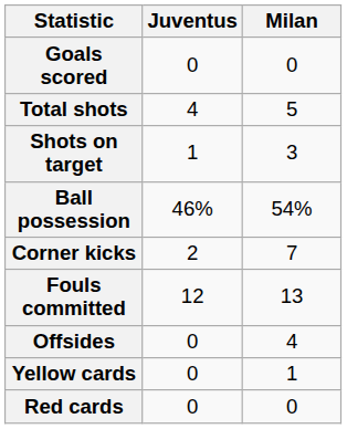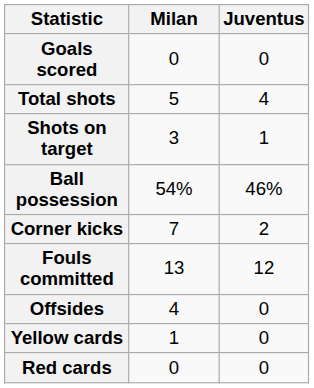 <table class="wikitable plainrowheaders" style="text-align:center">
 <tr>
 <th scope="col" style="width:100px">Statistic</th>
+<th scope="col" style="width:70px">Milan</th>
 <th scope="col" style="width:70px">Juventus</th>
-<th scope="col" style="width:70px">Milan</th>
 </tr>
 <tr>
 <th scope=row>Goals scored</th>
 <td>0</td>
 <td>0</td>
 </tr>
 <tr>
 <th scope=row>Total shots</th>
+<td>5</td>
 <td>4</td>
-<td>5</td>
 </tr>
 <tr>
 <th scope=row>Shots on target</th>
+<td>3</td>
 <td>1</td>
-<td>3</td>
 </tr>
 <tr>
 <th scope=row>Ball possession</th>
+<td>54%</td>
 <td>46%</td>
-<td>54%</td>
 </tr>
 <tr>
 <th scope=row>Corner kicks</th>
+<td>7</td>
 <td>2</td>
-<td>7</td>
 </tr>
 <tr>
 <th scope=row>Fouls committed</th>
+<td>13</td>
 <td>12</td>
-<td>13</td>
 </tr>
 <tr>
 <th scope=row>Offsides</th>
+<td>4</td>
 <td>0</td>
-<td>4</td>
 </tr>
 <tr>
 <th scope=row>Yellow cards</th>
+<td>1</td>
 <td>0</td>
-<td>1</td>
 </tr>
 <tr>
 <th scope=row>Red cards</th>
 <td>0</td>
 <td>0</td>
 </tr>
 </table>
